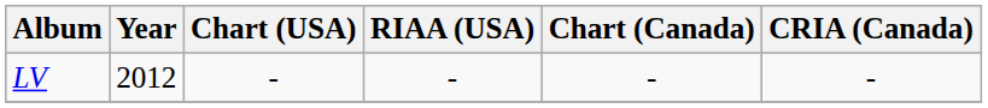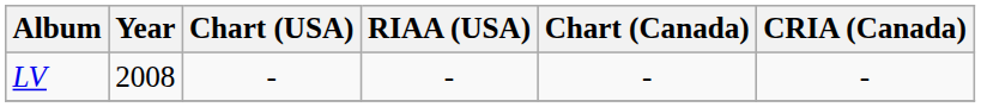 <table class="wikitable" style="text-align:center;">
 <tr>
 <th>Album</th>
 <th>Year</th>
 <th>Chart (USA)</th>
 <th>RIAA (USA)</th>
 <th>Chart (Canada)</th>
 <th>CRIA (Canada)</th>
 </tr>
 <tr>
 <td align=left><em><a href='#'>LV</a></em></td>
-<td>2012</td>
+<td>2008</td>
 <td>-</td>
 <td>-</td>
 <td>-</td>
 <td>-</td>
 </tr>
 <tr>
 </tr>
 </table>
